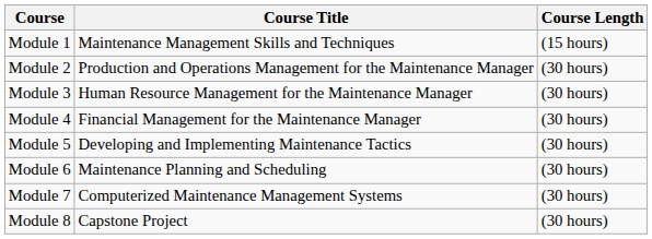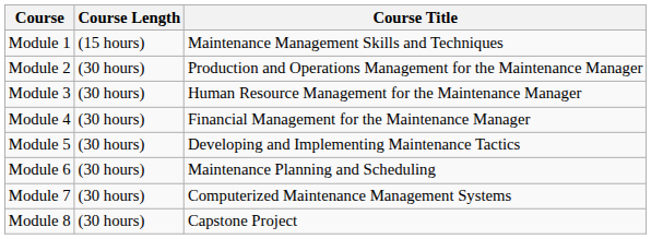 <table class="wikitable">
 <tr>
 <th>Course</th>
+<th>Course Length</th>
 <th>Course Title</th>
-<th>Course Length</th>
 </tr>
 <tr>
 <td>Module 1</td>
+<td>(15 hours)</td>
 <td>Maintenance Management Skills and Techniques</td>
-<td>(15 hours)</td>
 </tr>
 <tr>
 <td>Module 2</td>
+<td>(30 hours)</td>
 <td>Production and Operations Management for the Maintenance Manager</td>
-<td>(30 hours)</td>
 </tr>
 <tr>
 <td>Module 3</td>
+<td>(30 hours)</td>
 <td>Human Resource Management for the Maintenance Manager</td>
-<td>(30 hours)</td>
 </tr>
 <tr>
 <td>Module 4</td>
+<td>(30 hours)</td>
 <td>Financial Management for the Maintenance Manager</td>
-<td>(30 hours)</td>
 </tr>
 <tr>
 <td>Module 5</td>
+<td>(30 hours)</td>
 <td>Developing and Implementing Maintenance Tactics</td>
-<td>(30 hours)</td>
 </tr>
 <tr>
 <td>Module 6</td>
+<td>(30 hours)</td>
 <td>Maintenance Planning and Scheduling</td>
-<td>(30 hours)</td>
 </tr>
 <tr>
 <td>Module 7</td>
+<td>(30 hours)</td>
 <td>Computerized Maintenance Management Systems</td>
-<td>(30 hours)</td>
 </tr>
 <tr>
 <td>Module 8</td>
+<td>(30 hours)</td>
 <td>Capstone Project</td>
-<td>(30 hours)</td>
 </tr>
 </table>
